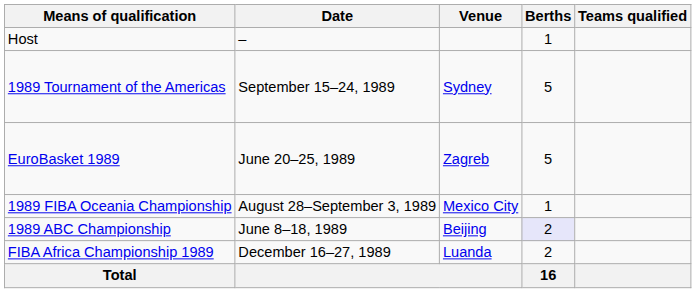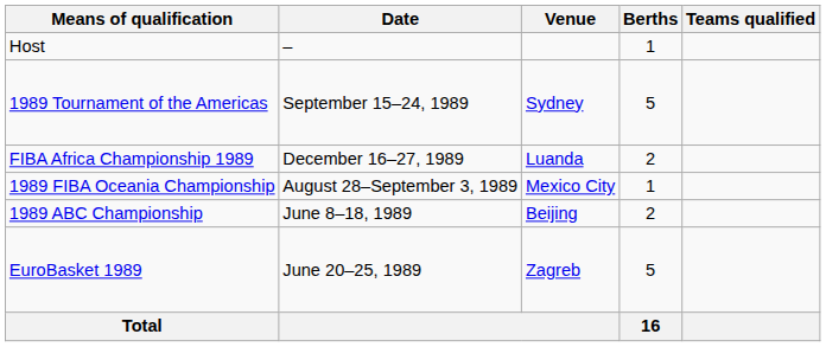 <table class=wikitable style="font-size:95%;">
 <tr>
 <th>Means of qualification</th>
 <th>Date</th>
 <th>Venue</th>
 <th>Berths</th>
 <th>Teams qualified</th>
 </tr>
 <tr>
 <td>Host</td>
 <td>–</td>
 <td></td>
 <td style="text-align:center;">1</td>
 <td></td>
 </tr>
 <tr>
 <td><a href='#'>1989 Tournament of the Americas</a></td>
 <td>September 15–24, 1989</td>
 <td> <a href='#'>Sydney</a></td>
 <td style="text-align:center;">5</td>
 <td><br><br><br><br></td>
 </tr>
 <tr>
-<td><a href='#'>EuroBasket 1989</a></td>
-<td>June 20–25, 1989</td>
-<td> <a href='#'>Zagreb</a></td>
-<td style="text-align:center;">5</td>
-<td><br><br><br><br></td>
+<td><a href='#'>FIBA Africa Championship 1989</a></td>
+<td>December 16–27, 1989</td>
+<td> <a href='#'>Luanda</a></td>
+<td style="text-align:center;">2</td>
+<td><br></td>
 </tr>
 <tr>
 <td><a href='#'>1989 FIBA Oceania Championship</a></td>
 <td>August 28–September 3, 1989</td>
 <td> <a href='#'>Mexico City</a></td>
 <td style="text-align:center;">1</td>
 <td></td>
 </tr>
 <tr>
 <td><a href='#'>1989 ABC Championship</a></td>
 <td>June 8–18, 1989</td>
 <td> <a href='#'>Beijing</a></td>
-<td style="background: lavender; text-align:center;">2</td>
+<td style="text-align:center;">2</td>
 <td><br></td>
 </tr>
 <tr>
-<td><a href='#'>FIBA Africa Championship 1989</a></td>
-<td>December 16–27, 1989</td>
-<td> <a href='#'>Luanda</a></td>
-<td style="text-align:center;">2</td>
-<td><br></td>
+<td><a href='#'>EuroBasket 1989</a></td>
+<td>June 20–25, 1989</td>
+<td> <a href='#'>Zagreb</a></td>
+<td style="text-align:center;">5</td>
+<td><br><br><br><br></td>
 </tr>
 <tr>
 <th>Total</th>
 <th colspan="2"></th>
 <th>16</th>
 <th></th>
 </tr>
 </table>
